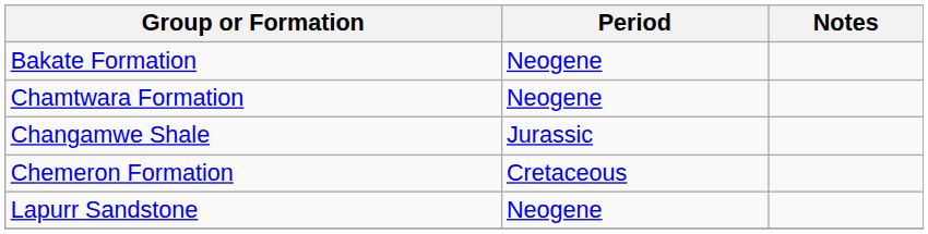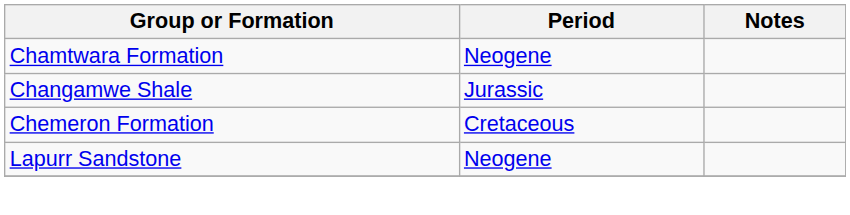 <table class="wikitable sortable" style="width: 100%;">
 <tr>
 <th>Group or Formation</th>
 <th>Period</th>
 <th class="unsortable">Notes</th>
-</tr>
-<tr>
-<td><a href='#'>Bakate Formation</a></td>
-<td><a href='#'>Neogene</a></td>
-<td></td>
 </tr>
 <tr>
 <td><a href='#'>Chamtwara Formation</a></td>
 <td><a href='#'>Neogene</a></td>
 <td></td>
 </tr>
 <tr>
 <td><a href='#'>Changamwe Shale</a></td>
 <td><a href='#'>Jurassic</a></td>
 <td></td>
 </tr>
 <tr>
 <td><a href='#'>Chemeron Formation</a></td>
 <td><a href='#'>Cretaceous</a></td>
 <td></td>
 </tr>
 <tr>
 <td><a href='#'>Lapurr Sandstone</a></td>
 <td><a href='#'>Neogene</a></td>
 <td></td>
 </tr>
 <tr>
 </tr>
 </table>
